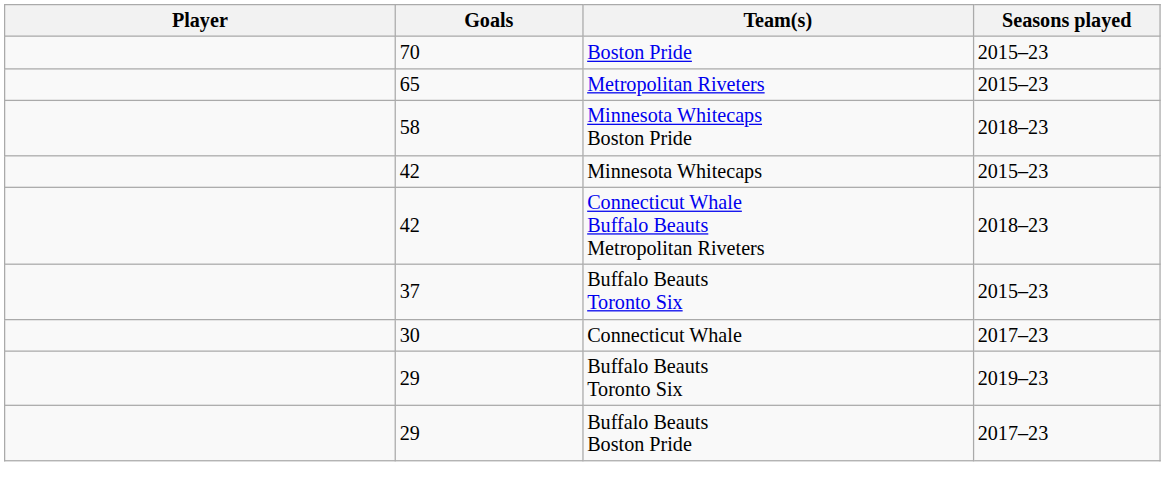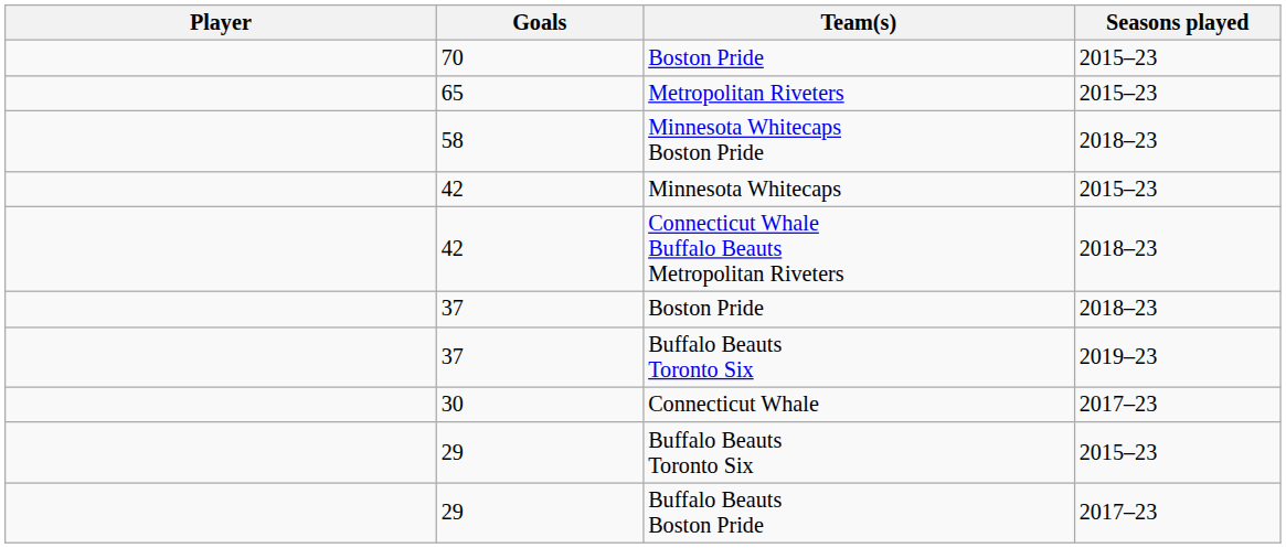 <table class="wikitable sortable">
 <tr>
 <th width="25%">Player</th>
 <th width="12%">Goals</th>
 <th width="25%">Team(s)</th>
 <th width="12%">Seasons played</th>
 </tr>
 <tr>
 <td></td>
 <td>70</td>
 <td><a href='#'>Boston Pride</a></td>
 <td>2015–23</td>
 </tr>
 <tr>
 <td></td>
 <td>65</td>
 <td><a href='#'>Metropolitan Riveters</a></td>
 <td>2015–23</td>
 </tr>
 <tr>
 <td></td>
 <td>58</td>
 <td><a href='#'>Minnesota Whitecaps</a><br>Boston Pride</td>
 <td>2018–23</td>
 </tr>
 <tr>
 <td></td>
 <td>42</td>
 <td>Minnesota Whitecaps</td>
 <td>2015–23</td>
 </tr>
 <tr>
 <td></td>
 <td>42</td>
 <td><a href='#'>Connecticut Whale</a><br><a href='#'>Buffalo Beauts</a><br>Metropolitan Riveters</td>
 <td>2018–23</td>
 </tr>
 <tr>
 <td></td>
 <td>37</td>
+<td>Boston Pride</td>
+<td>2018–23</td>
+</tr>
+<tr>
+<td></td>
+<td>37</td>
 <td>Buffalo Beauts<br><a href='#'>Toronto Six</a></td>
-<td>2015–23</td>
+<td>2019–23</td>
 </tr>
 <tr>
 <td></td>
 <td>30</td>
 <td>Connecticut Whale</td>
 <td>2017–23</td>
 </tr>
 <tr>
 <td></td>
 <td>29</td>
 <td>Buffalo Beauts<br>Toronto Six</td>
-<td>2019–23</td>
+<td>2015–23</td>
 </tr>
 <tr>
 <td></td>
 <td>29</td>
 <td>Buffalo Beauts<br>Boston Pride</td>
 <td>2017–23</td>
 </tr>
 </table>
